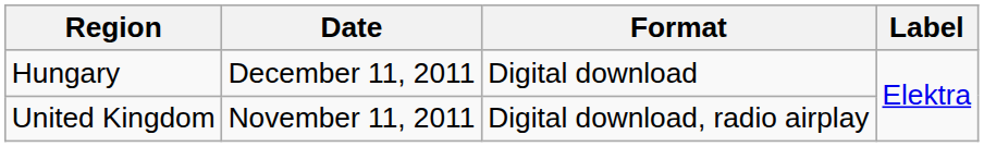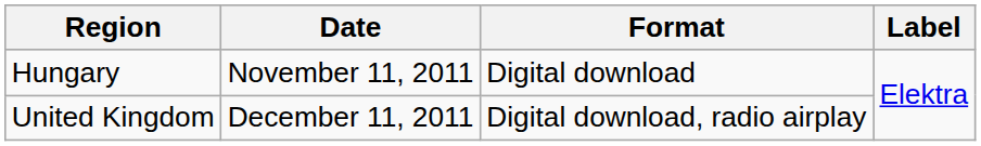 <table class=wikitable>
 <tr>
 <th>Region</th>
 <th>Date</th>
 <th>Format</th>
 <th>Label</th>
 </tr>
 <tr>
 <td>Hungary</td>
-<td>December 11, 2011</td>
+<td>November 11, 2011</td>
 <td>Digital download</td>
 <td rowspan=2><a href='#'>Elektra</a></td>
 </tr>
 <tr>
 <td>United Kingdom</td>
-<td>November 11, 2011</td>
+<td>December 11, 2011</td>
 <td>Digital download, radio airplay</td>
 </tr>
 </table>
